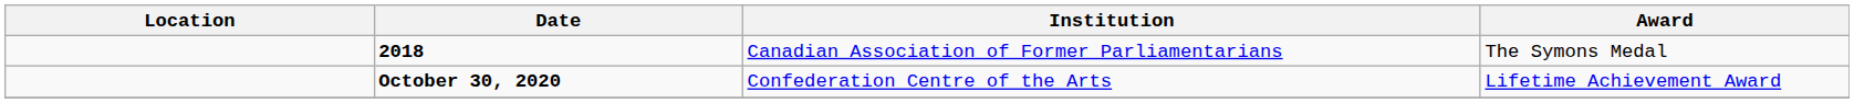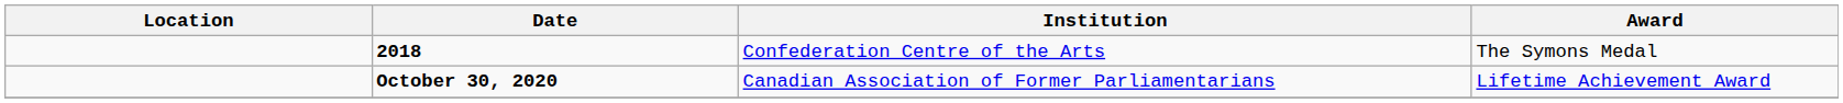 <table class="wikitable" style="width:100%;">
 <tr>
 <th style="width:20%;">Location</th>
 <th style="width:20%;">Date</th>
 <th style="width:40%;">Institution</th>
 <th style="width:20%;">Award</th>
 </tr>
 <tr>
 <td></td>
 <td><strong>2018</strong></td>
-<td><a href='#'>Canadian Association of Former Parliamentarians</a></td>
+<td><a href='#'>Confederation Centre of the Arts</a></td>
 <td>The Symons Medal</td>
 </tr>
 <tr>
 <td></td>
 <td><strong>October 30, 2020</strong></td>
-<td><a href='#'>Confederation Centre of the Arts</a></td>
+<td><a href='#'>Canadian Association of Former Parliamentarians</a></td>
 <td><a href='#'>Lifetime Achievement Award</a></td>
 </tr>
 <tr>
 </tr>
 </table>
